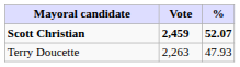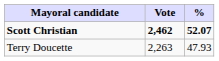 <table class="wikitable">
 <tr>
 <th style="background:#ddf; width:200px;">Mayoral candidate</th>
 <th style="background:#ddf; width:50px;">Vote</th>
 <th style="background:#ddf; width:30px;">%</th>
 </tr>
 <tr>
 <td><strong>Scott Christian</strong></td>
-<td><strong>2,459</strong></td>
+<td><strong>2,462</strong></td>
 <td><strong>52.07</strong></td>
 </tr>
 <tr>
 <td>Terry Doucette</td>
 <td>2,263</td>
 <td>47.93</td>
 </tr>
 </table>
